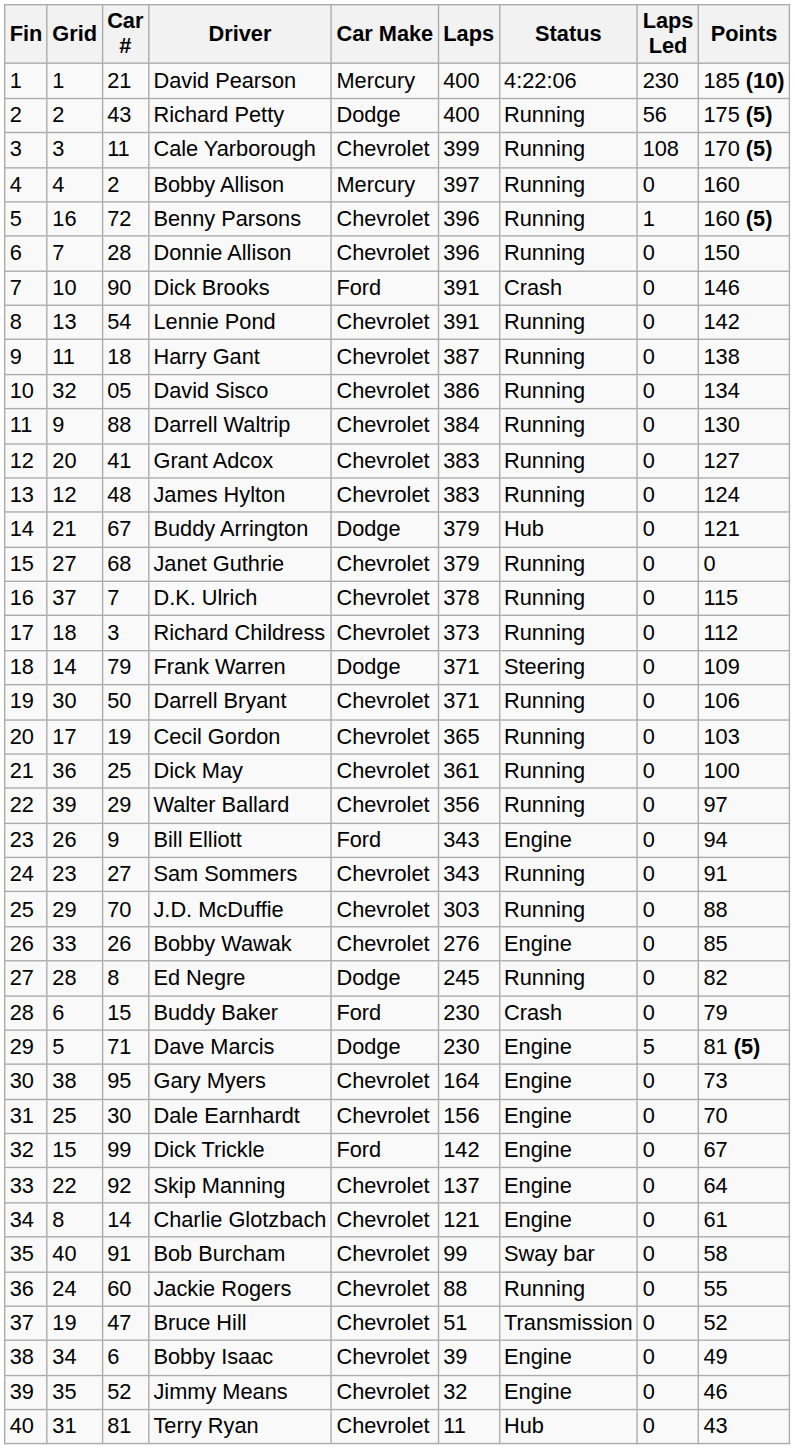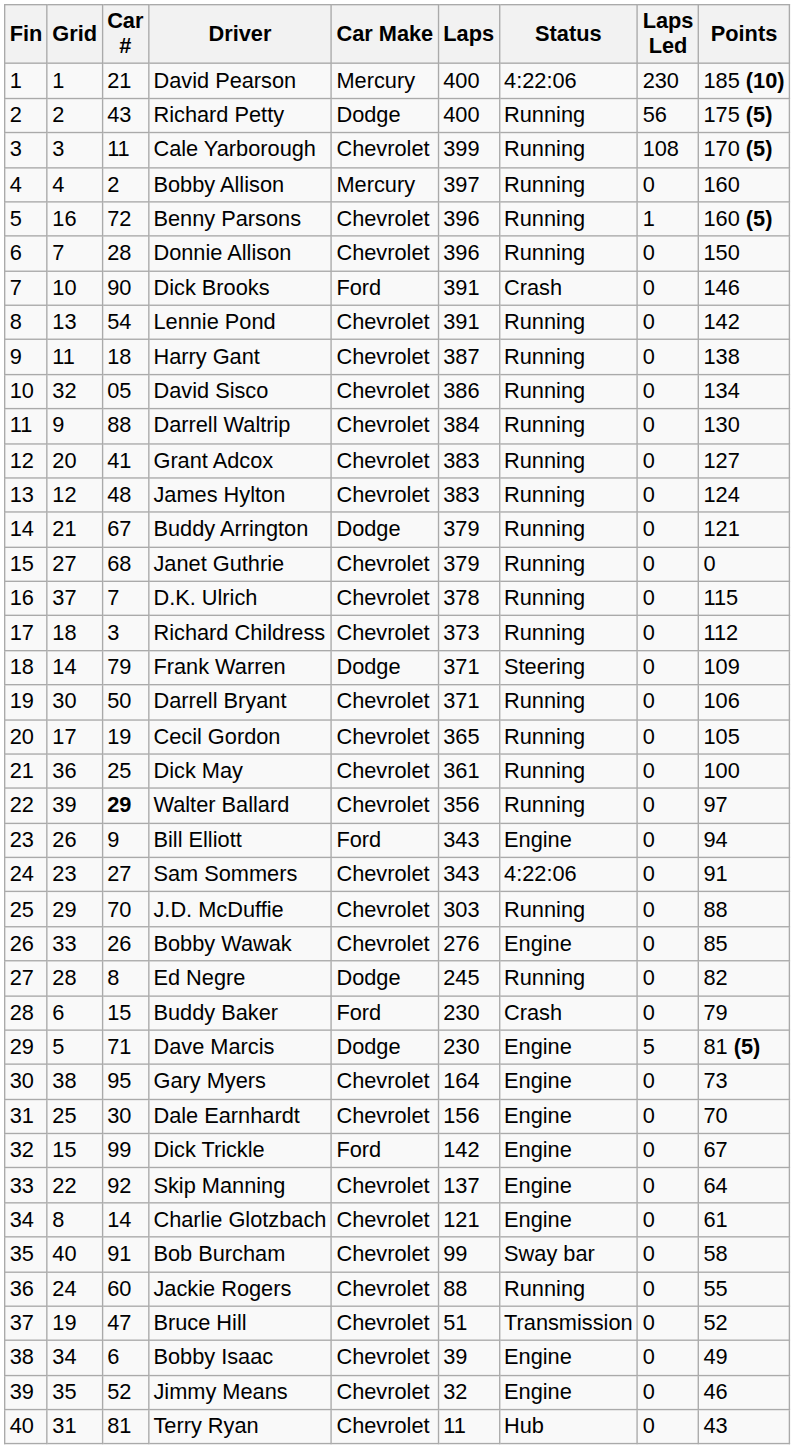 <table class="wikitable">
 <tr>
 <th>Fin</th>
 <th>Grid</th>
 <th>Car<br>#</th>
 <th>Driver</th>
 <th>Car Make</th>
 <th>Laps</th>
 <th>Status</th>
 <th>Laps<br>Led</th>
 <th>Points</th>
 </tr>
 <tr>
 <td>1</td>
 <td>1</td>
 <td>21</td>
 <td>David Pearson</td>
 <td>Mercury</td>
 <td>400</td>
 <td>4:22:06</td>
 <td>230</td>
 <td>185 <strong>(10)</strong></td>
 </tr>
 <tr>
 <td>2</td>
 <td>2</td>
 <td>43</td>
 <td>Richard Petty</td>
 <td>Dodge</td>
 <td>400</td>
 <td>Running</td>
 <td>56</td>
 <td>175 <strong>(5)</strong></td>
 </tr>
 <tr>
 <td>3</td>
 <td>3</td>
 <td>11</td>
 <td>Cale Yarborough</td>
 <td>Chevrolet</td>
 <td>399</td>
 <td>Running</td>
 <td>108</td>
 <td>170 <strong>(5)</strong></td>
 </tr>
 <tr>
 <td>4</td>
 <td>4</td>
 <td>2</td>
 <td>Bobby Allison</td>
 <td>Mercury</td>
 <td>397</td>
 <td>Running</td>
 <td>0</td>
 <td>160</td>
 </tr>
 <tr>
 <td>5</td>
 <td>16</td>
 <td>72</td>
 <td>Benny Parsons</td>
 <td>Chevrolet</td>
 <td>396</td>
 <td>Running</td>
 <td>1</td>
 <td>160 <strong>(5)</strong></td>
 </tr>
 <tr>
 <td>6</td>
 <td>7</td>
 <td>28</td>
 <td>Donnie Allison</td>
 <td>Chevrolet</td>
 <td>396</td>
 <td>Running</td>
 <td>0</td>
 <td>150</td>
 </tr>
 <tr>
 <td>7</td>
 <td>10</td>
 <td>90</td>
 <td>Dick Brooks</td>
 <td>Ford</td>
 <td>391</td>
 <td>Crash</td>
 <td>0</td>
 <td>146</td>
 </tr>
 <tr>
 <td>8</td>
 <td>13</td>
 <td>54</td>
 <td>Lennie Pond</td>
 <td>Chevrolet</td>
 <td>391</td>
 <td>Running</td>
 <td>0</td>
 <td>142</td>
 </tr>
 <tr>
 <td>9</td>
 <td>11</td>
 <td>18</td>
 <td>Harry Gant</td>
 <td>Chevrolet</td>
 <td>387</td>
 <td>Running</td>
 <td>0</td>
 <td>138</td>
 </tr>
 <tr>
 <td>10</td>
 <td>32</td>
 <td>05</td>
 <td>David Sisco</td>
 <td>Chevrolet</td>
 <td>386</td>
 <td>Running</td>
 <td>0</td>
 <td>134</td>
 </tr>
 <tr>
 <td>11</td>
 <td>9</td>
 <td>88</td>
 <td>Darrell Waltrip</td>
 <td>Chevrolet</td>
 <td>384</td>
 <td>Running</td>
 <td>0</td>
 <td>130</td>
 </tr>
 <tr>
 <td>12</td>
 <td>20</td>
 <td>41</td>
 <td>Grant Adcox</td>
 <td>Chevrolet</td>
 <td>383</td>
 <td>Running</td>
 <td>0</td>
 <td>127</td>
 </tr>
 <tr>
 <td>13</td>
 <td>12</td>
 <td>48</td>
 <td>James Hylton</td>
 <td>Chevrolet</td>
 <td>383</td>
 <td>Running</td>
 <td>0</td>
 <td>124</td>
 </tr>
 <tr>
 <td>14</td>
 <td>21</td>
 <td>67</td>
 <td>Buddy Arrington</td>
 <td>Dodge</td>
 <td>379</td>
-<td>Hub</td>
+<td>Running</td>
 <td>0</td>
 <td>121</td>
 </tr>
 <tr>
 <td>15</td>
 <td>27</td>
 <td>68</td>
 <td>Janet Guthrie</td>
 <td>Chevrolet</td>
 <td>379</td>
 <td>Running</td>
 <td>0</td>
 <td>0</td>
 </tr>
 <tr>
 <td>16</td>
 <td>37</td>
 <td>7</td>
 <td>D.K. Ulrich</td>
 <td>Chevrolet</td>
 <td>378</td>
 <td>Running</td>
 <td>0</td>
 <td>115</td>
 </tr>
 <tr>
 <td>17</td>
 <td>18</td>
 <td>3</td>
 <td>Richard Childress</td>
 <td>Chevrolet</td>
 <td>373</td>
 <td>Running</td>
 <td>0</td>
 <td>112</td>
 </tr>
 <tr>
 <td>18</td>
 <td>14</td>
 <td>79</td>
 <td>Frank Warren</td>
 <td>Dodge</td>
 <td>371</td>
 <td>Steering</td>
 <td>0</td>
 <td>109</td>
 </tr>
 <tr>
 <td>19</td>
 <td>30</td>
 <td>50</td>
 <td>Darrell Bryant</td>
 <td>Chevrolet</td>
 <td>371</td>
 <td>Running</td>
 <td>0</td>
 <td>106</td>
 </tr>
 <tr>
 <td>20</td>
 <td>17</td>
 <td>19</td>
 <td>Cecil Gordon</td>
 <td>Chevrolet</td>
 <td>365</td>
 <td>Running</td>
 <td>0</td>
-<td>103</td>
+<td>105</td>
 </tr>
 <tr>
 <td>21</td>
 <td>36</td>
 <td>25</td>
 <td>Dick May</td>
 <td>Chevrolet</td>
 <td>361</td>
 <td>Running</td>
 <td>0</td>
 <td>100</td>
 </tr>
 <tr>
 <td>22</td>
 <td>39</td>
-<td>29</td>
+<td><strong>29</strong></td>
 <td>Walter Ballard</td>
 <td>Chevrolet</td>
 <td>356</td>
 <td>Running</td>
 <td>0</td>
 <td>97</td>
 </tr>
 <tr>
 <td>23</td>
 <td>26</td>
 <td>9</td>
 <td>Bill Elliott</td>
 <td>Ford</td>
 <td>343</td>
 <td>Engine</td>
 <td>0</td>
 <td>94</td>
 </tr>
 <tr>
 <td>24</td>
 <td>23</td>
 <td>27</td>
 <td>Sam Sommers</td>
 <td>Chevrolet</td>
 <td>343</td>
-<td>Running</td>
+<td>4:22:06</td>
 <td>0</td>
 <td>91</td>
 </tr>
 <tr>
 <td>25</td>
 <td>29</td>
 <td>70</td>
 <td>J.D. McDuffie</td>
 <td>Chevrolet</td>
 <td>303</td>
 <td>Running</td>
 <td>0</td>
 <td>88</td>
 </tr>
 <tr>
 <td>26</td>
 <td>33</td>
 <td>26</td>
 <td>Bobby Wawak</td>
 <td>Chevrolet</td>
 <td>276</td>
 <td>Engine</td>
 <td>0</td>
 <td>85</td>
 </tr>
 <tr>
 <td>27</td>
 <td>28</td>
 <td>8</td>
 <td>Ed Negre</td>
 <td>Dodge</td>
 <td>245</td>
 <td>Running</td>
 <td>0</td>
 <td>82</td>
 </tr>
 <tr>
 <td>28</td>
 <td>6</td>
 <td>15</td>
 <td>Buddy Baker</td>
 <td>Ford</td>
 <td>230</td>
 <td>Crash</td>
 <td>0</td>
 <td>79</td>
 </tr>
 <tr>
 <td>29</td>
 <td>5</td>
 <td>71</td>
 <td>Dave Marcis</td>
 <td>Dodge</td>
 <td>230</td>
 <td>Engine</td>
 <td>5</td>
 <td>81 <strong>(5)</strong></td>
 </tr>
 <tr>
 <td>30</td>
 <td>38</td>
 <td>95</td>
 <td>Gary Myers</td>
 <td>Chevrolet</td>
 <td>164</td>
 <td>Engine</td>
 <td>0</td>
 <td>73</td>
 </tr>
 <tr>
 <td>31</td>
 <td>25</td>
 <td>30</td>
 <td>Dale Earnhardt</td>
 <td>Chevrolet</td>
 <td>156</td>
 <td>Engine</td>
 <td>0</td>
 <td>70</td>
 </tr>
 <tr>
 <td>32</td>
 <td>15</td>
 <td>99</td>
 <td>Dick Trickle</td>
 <td>Ford</td>
 <td>142</td>
 <td>Engine</td>
 <td>0</td>
 <td>67</td>
 </tr>
 <tr>
 <td>33</td>
 <td>22</td>
 <td>92</td>
 <td>Skip Manning</td>
 <td>Chevrolet</td>
 <td>137</td>
 <td>Engine</td>
 <td>0</td>
 <td>64</td>
 </tr>
 <tr>
 <td>34</td>
 <td>8</td>
 <td>14</td>
 <td>Charlie Glotzbach</td>
 <td>Chevrolet</td>
 <td>121</td>
 <td>Engine</td>
 <td>0</td>
 <td>61</td>
 </tr>
 <tr>
 <td>35</td>
 <td>40</td>
 <td>91</td>
 <td>Bob Burcham</td>
 <td>Chevrolet</td>
 <td>99</td>
 <td>Sway bar</td>
 <td>0</td>
 <td>58</td>
 </tr>
 <tr>
 <td>36</td>
 <td>24</td>
 <td>60</td>
 <td>Jackie Rogers</td>
 <td>Chevrolet</td>
 <td>88</td>
 <td>Running</td>
 <td>0</td>
 <td>55</td>
 </tr>
 <tr>
 <td>37</td>
 <td>19</td>
 <td>47</td>
 <td>Bruce Hill</td>
 <td>Chevrolet</td>
 <td>51</td>
 <td>Transmission</td>
 <td>0</td>
 <td>52</td>
 </tr>
 <tr>
 <td>38</td>
 <td>34</td>
 <td>6</td>
 <td>Bobby Isaac</td>
 <td>Chevrolet</td>
 <td>39</td>
 <td>Engine</td>
 <td>0</td>
 <td>49</td>
 </tr>
 <tr>
 <td>39</td>
 <td>35</td>
 <td>52</td>
 <td>Jimmy Means</td>
 <td>Chevrolet</td>
 <td>32</td>
 <td>Engine</td>
 <td>0</td>
 <td>46</td>
 </tr>
 <tr>
 <td>40</td>
 <td>31</td>
 <td>81</td>
 <td>Terry Ryan</td>
 <td>Chevrolet</td>
 <td>11</td>
 <td>Hub</td>
 <td>0</td>
 <td>43</td>
 </tr>
 </table>
